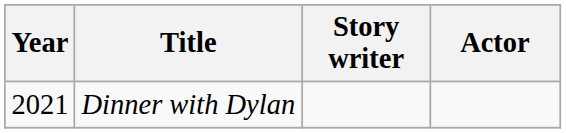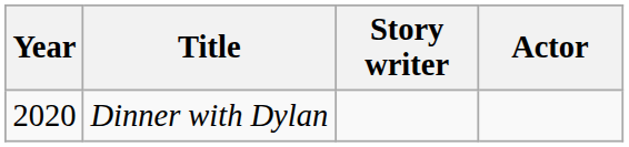 <table class="wikitable">
 <tr>
 <th>Year</th>
 <th>Title</th>
 <th width=65>Story writer</th>
 <th width=65>Actor</th>
 </tr>
 <tr>
-<td>2021</td>
+<td>2020</td>
 <td><em>Dinner with Dylan</em></td>
 <td></td>
 <td></td>
 </tr>
 </table>
